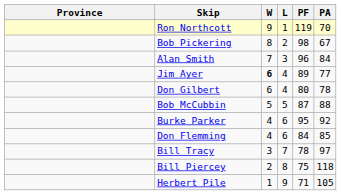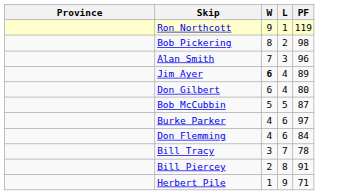 <table class=wikitable style="text-align:center;">
 <tr>
 <th bgcolor="#efefef" width="200">Province</th>
 <th bgcolor="#efefef" width="140">Skip</th>
 <th bgcolor="#efefef" width="15">W</th>
 <th bgcolor="#efefef" width="15">L</th>
 <th bgcolor="#efefef" width="15">PF</th>
-<th bgcolor="#efefef" width="15">PA</th>
 </tr>
 <tr bgcolor=#ffffcc>
 <td style="text-align:left;"></td>
 <td style="text-align:left;"><a href='#'>Ron Northcott</a></td>
 <td>9</td>
 <td>1</td>
 <td>119</td>
-<td>70</td>
 </tr>
 <tr>
 <td style="text-align:left;"></td>
 <td style="text-align:left;"><a href='#'>Bob Pickering</a></td>
 <td>8</td>
 <td>2</td>
 <td>98</td>
-<td>67</td>
 </tr>
 <tr>
 <td style="text-align:left;"></td>
 <td style="text-align:left;"><a href='#'>Alan Smith</a></td>
 <td>7</td>
 <td>3</td>
 <td>96</td>
-<td>84</td>
 </tr>
 <tr>
 <td style="text-align:left;"></td>
 <td style="text-align:left;"><a href='#'>Jim Ayer</a></td>
 <td><strong>6</strong></td>
 <td>4</td>
 <td>89</td>
-<td>77</td>
 </tr>
 <tr>
 <td style="text-align:left;"></td>
 <td style="text-align:left;"><a href='#'>Don Gilbert</a></td>
 <td>6</td>
 <td>4</td>
 <td>80</td>
-<td>78</td>
 </tr>
 <tr>
 <td style="text-align:left;"></td>
 <td style="text-align:left;"><a href='#'>Bob McCubbin</a></td>
 <td>5</td>
 <td>5</td>
 <td>87</td>
-<td>88</td>
 </tr>
 <tr>
 <td style="text-align:left;"></td>
 <td style="text-align:left;"><a href='#'>Burke Parker</a></td>
 <td>4</td>
 <td>6</td>
-<td>95</td>
-<td>92</td>
+<td>97</td>
 </tr>
 <tr>
 <td style="text-align:left;"></td>
 <td style="text-align:left;"><a href='#'>Don Flemming</a></td>
 <td>4</td>
 <td>6</td>
 <td>84</td>
-<td>85</td>
 </tr>
 <tr>
 <td style="text-align:left;"></td>
 <td style="text-align:left;"><a href='#'>Bill Tracy</a></td>
 <td>3</td>
 <td>7</td>
 <td>78</td>
-<td>97</td>
 </tr>
 <tr>
 <td style="text-align:left;"></td>
 <td style="text-align:left;"><a href='#'>Bill Piercey</a></td>
 <td>2</td>
 <td>8</td>
-<td>75</td>
-<td>118</td>
+<td>91</td>
 </tr>
 <tr>
 <td style="text-align:left;"></td>
 <td style="text-align:left;"><a href='#'>Herbert Pile</a></td>
 <td>1</td>
 <td>9</td>
 <td>71</td>
-<td>105</td>
 </tr>
 </table>
